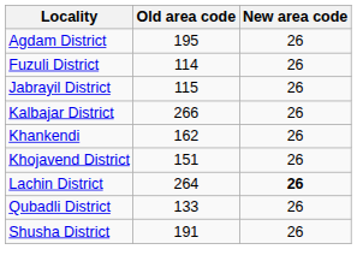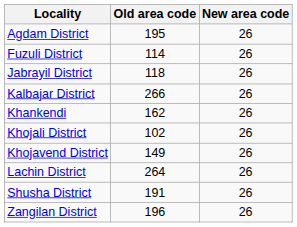 <table class="wikitable">
 <tr>
 <th>Locality</th>
 <th>Old area code</th>
 <th>New area code</th>
 </tr>
 <tr>
 <td><a href='#'>Agdam District</a></td>
 <td align="center">195</td>
 <td align="center">26</td>
 </tr>
 <tr>
 <td><a href='#'>Fuzuli District</a></td>
 <td align="center">114</td>
 <td align="center">26</td>
 </tr>
 <tr>
 <td><a href='#'>Jabrayil District</a></td>
-<td align="center">115</td>
+<td align="center">118</td>
 <td align="center">26</td>
 </tr>
 <tr>
 <td><a href='#'>Kalbajar District</a></td>
 <td align="center">266</td>
 <td align="center">26</td>
 </tr>
 <tr>
 <td><a href='#'>Khankendi</a></td>
 <td align="center">162</td>
 <td align="center">26</td>
 </tr>
 <tr>
+<td><a href='#'>Khojali District</a></td>
+<td align="center">102</td>
+<td align="center">26</td>
+</tr>
+<tr>
 <td><a href='#'>Khojavend District</a></td>
-<td align="center">151</td>
+<td align="center">149</td>
 <td align="center">26</td>
 </tr>
 <tr>
 <td><a href='#'>Lachin District</a></td>
 <td align="center">264</td>
-<td align="center"><strong>26</strong></td>
-</tr>
-<tr>
-<td><a href='#'>Qubadli District</a></td>
-<td align="center">133</td>
 <td align="center">26</td>
 </tr>
 <tr>
 <td><a href='#'>Shusha District</a></td>
 <td align="center">191</td>
 <td align="center">26</td>
 </tr>
+<tr>
+<td><a href='#'>Zangilan District</a></td>
+<td align="center">196</td>
+<td align="center">26</td>
+</tr>
 </table>
